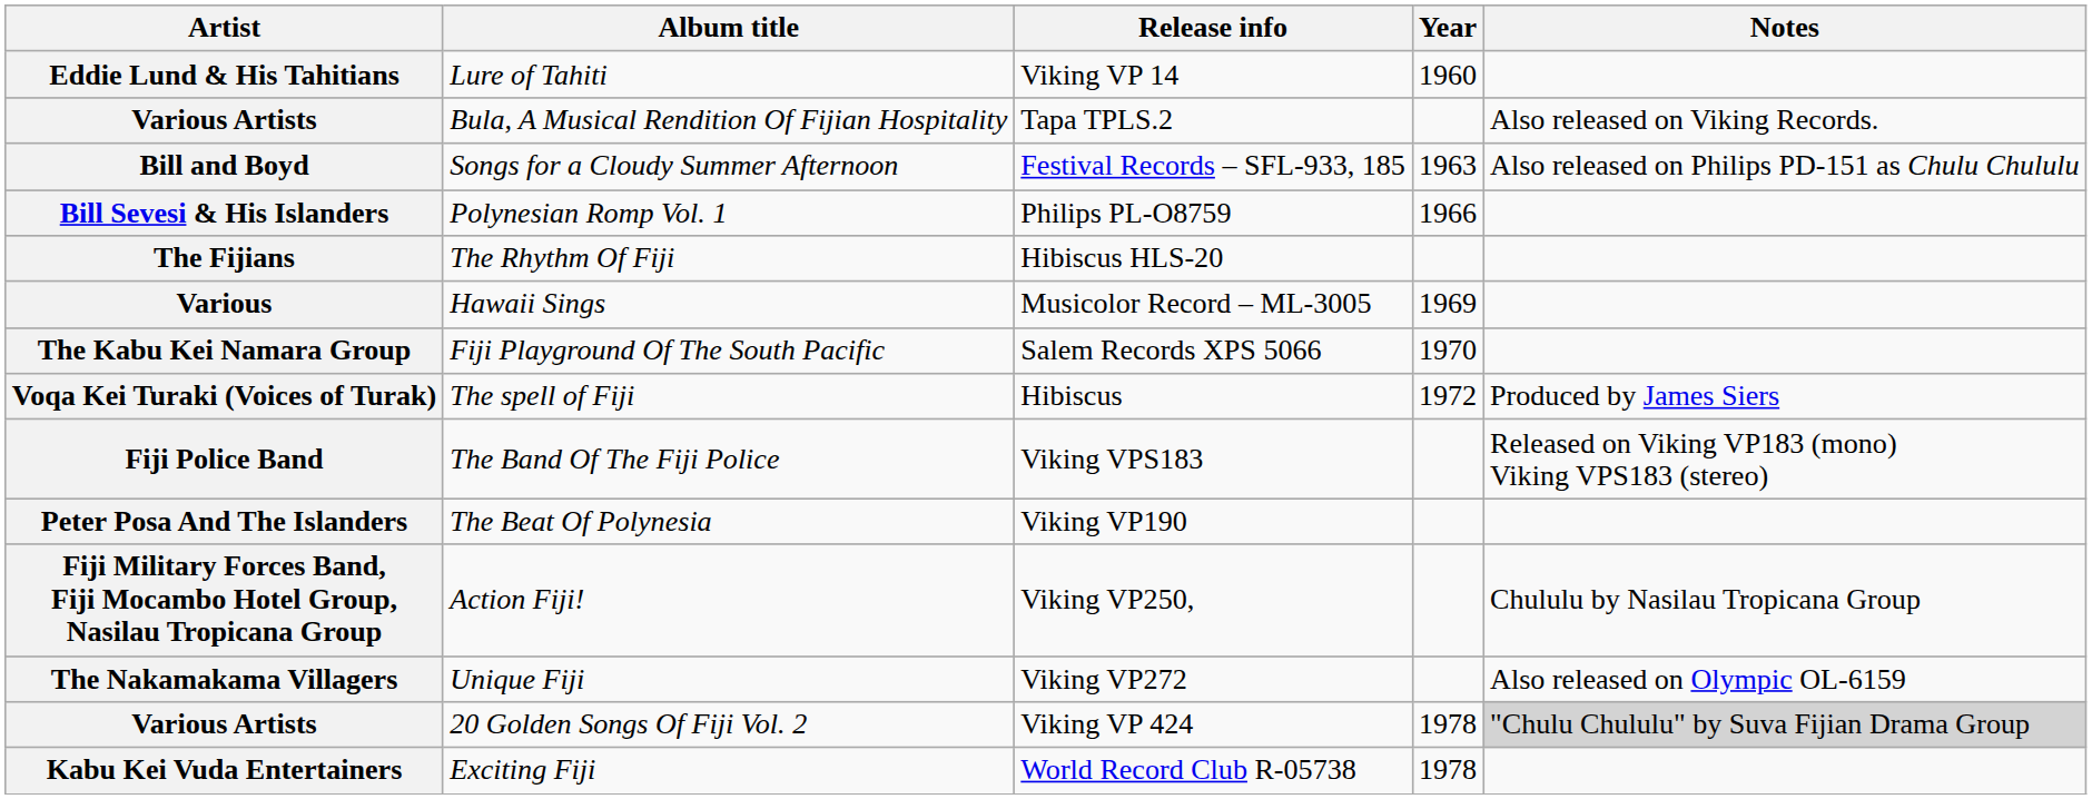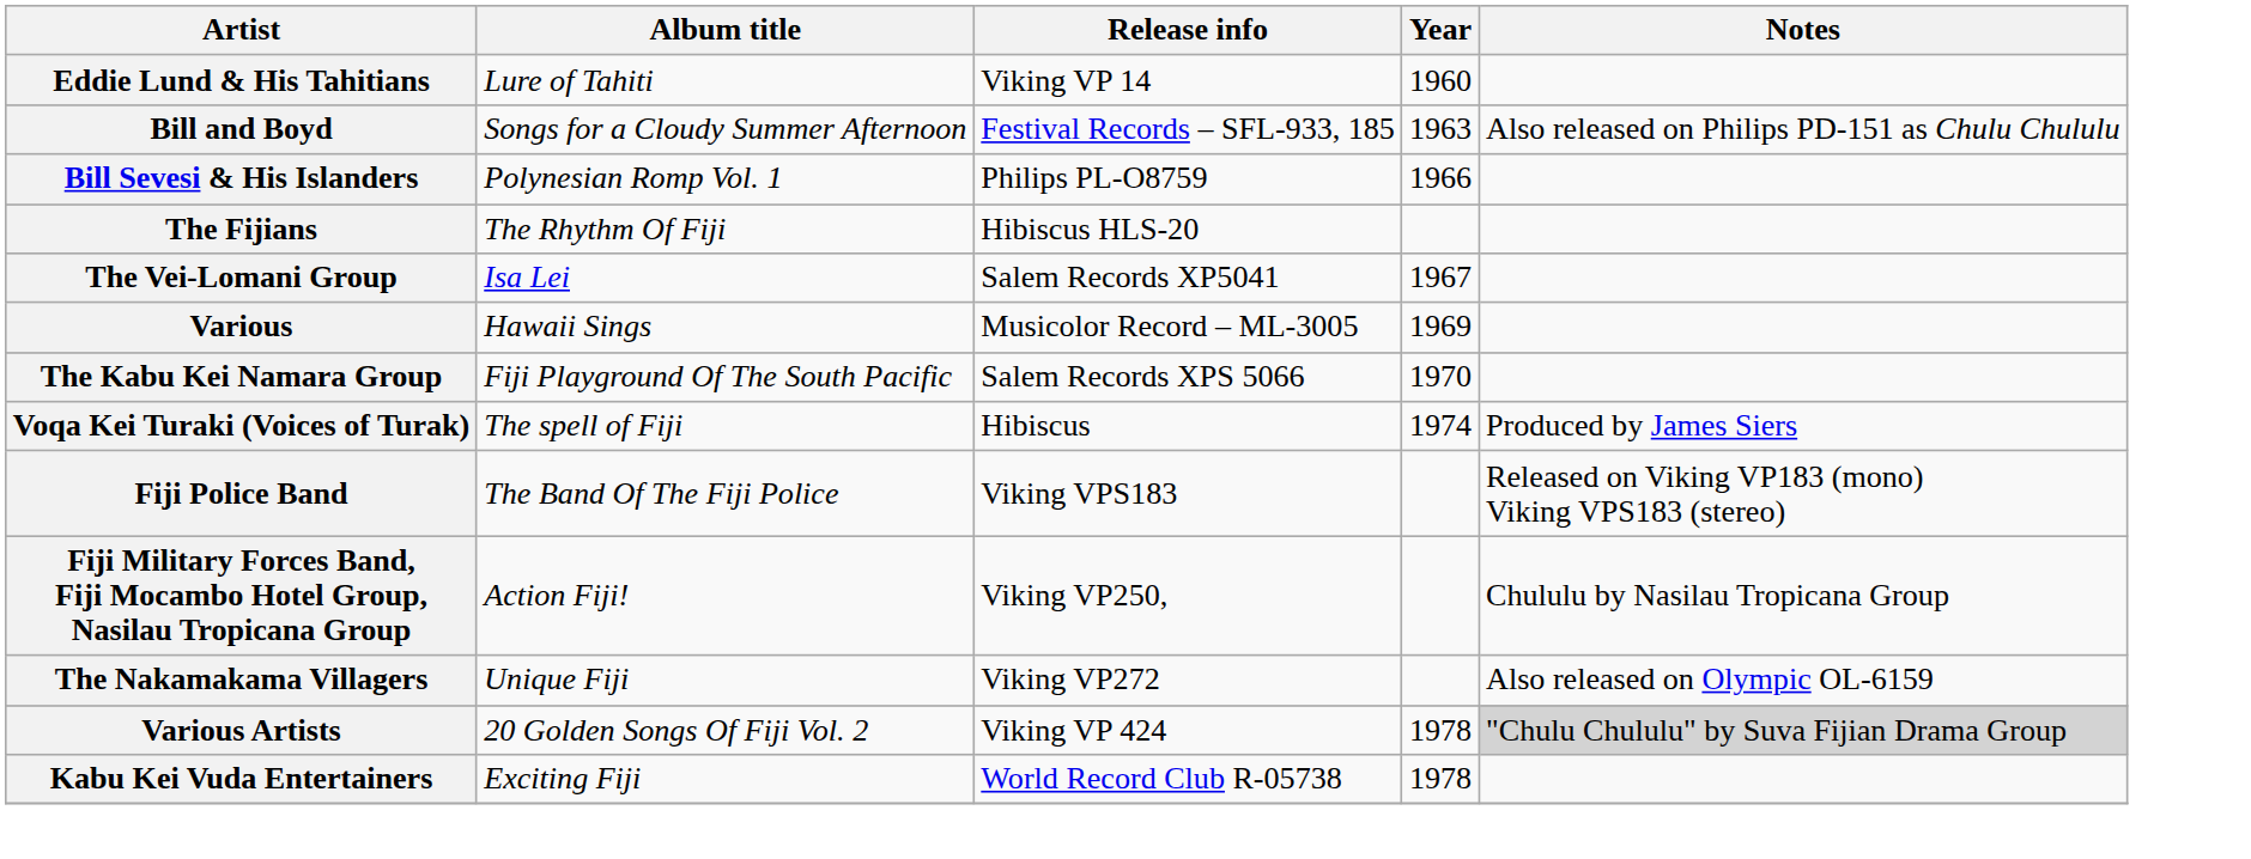 <table class="wikitable plainrowheaders sortable">
 <tr>
 <th scope="col">Artist</th>
 <th scope="col">Album title</th>
 <th scope="col">Release info</th>
 <th scope="col">Year</th>
 <th scope="col" class="unsortable">Notes</th>
 </tr>
 <tr>
 <th scope="row">Eddie Lund & His Tahitians</th>
 <td><em>Lure of Tahiti</em></td>
 <td>Viking VP 14</td>
 <td>1960</td>
 <td></td>
-</tr>
-<tr>
-<th scope="row">Various Artists</th>
-<td><em>Bula, A Musical Rendition Of Fijian Hospitality</em></td>
-<td>Tapa TPLS.2</td>
-<td></td>
-<td>Also released on Viking Records.</td>
 </tr>
 <tr>
 <th scope="row">Bill and Boyd</th>
 <td><em>Songs for a Cloudy Summer Afternoon</em></td>
 <td><a href='#'>Festival Records</a> – SFL-933, 185</td>
 <td>1963</td>
 <td>Also released on Philips PD-151 as <em>Chulu Chululu</em></td>
 </tr>
 <tr>
 <th scope="row"><a href='#'>Bill Sevesi</a> & His Islanders</th>
 <td><em>Polynesian Romp Vol. 1</em></td>
 <td>Philips PL-O8759</td>
 <td>1966</td>
 <td></td>
 </tr>
 <tr>
 <th scope="row">The Fijians</th>
 <td><em>The Rhythm Of Fiji</em></td>
 <td>Hibiscus HLS-20</td>
 <td></td>
 <td></td>
 </tr>
 <tr>
+<th scope="row">The Vei-Lomani Group</th>
+<td><em><a href='#'>Isa Lei</a></em></td>
+<td>Salem Records XP5041</td>
+<td>1967</td>
+<td></td>
+</tr>
+<tr>
 <th scope="row">Various</th>
 <td><em>Hawaii Sings</em></td>
 <td>Musicolor Record – ML-3005</td>
 <td>1969</td>
 <td></td>
 </tr>
 <tr>
 <th scope="row">The Kabu Kei Namara Group</th>
 <td><em>Fiji Playground Of The South Pacific</em></td>
 <td>Salem Records XPS 5066</td>
 <td>1970</td>
 <td></td>
 </tr>
 <tr>
 <th scope="row">Voqa Kei Turaki (Voices of Turak)</th>
 <td><em>The spell of Fiji</em></td>
 <td>Hibiscus</td>
-<td>1972</td>
+<td>1974</td>
 <td>Produced by <a href='#'>James Siers</a></td>
 </tr>
 <tr>
 <th scope="row">Fiji Police Band</th>
 <td><em>The Band Of The Fiji Police</em></td>
 <td>Viking VPS183</td>
 <td></td>
 <td>Released on Viking VP183 (mono)<br>Viking VPS183 (stereo)</td>
-</tr>
-<tr>
-<th scope="row">Peter Posa And The Islanders</th>
-<td><em>The Beat Of Polynesia</em></td>
-<td>Viking VP190</td>
-<td></td>
-<td></td>
 </tr>
 <tr>
 <th scope="row">Fiji Military Forces Band,<br>Fiji Mocambo Hotel Group,<br> Nasilau Tropicana Group</th>
 <td><em>Action Fiji!</em></td>
 <td>Viking VP250,</td>
 <td></td>
 <td>Chululu by Nasilau Tropicana Group</td>
 </tr>
 <tr>
 <th scope="row">The Nakamakama Villagers</th>
 <td><em>Unique Fiji</em></td>
 <td>Viking VP272</td>
 <td></td>
 <td>Also  released on <a href='#'>Olympic</a> OL-6159</td>
 </tr>
 <tr>
 <th scope="row">Various Artists</th>
 <td><em>20 Golden Songs Of Fiji Vol. 2</em></td>
 <td>Viking VP 424</td>
 <td>1978</td>
 <td style="background: lightgrey;">"Chulu Chululu" by Suva Fijian Drama Group</td>
 </tr>
 <tr>
 <th scope="row">Kabu Kei Vuda Entertainers</th>
 <td><em>Exciting Fiji</em></td>
 <td><a href='#'>World Record Club</a> R-05738</td>
 <td>1978</td>
 <td></td>
 </tr>
 <tr>
 </tr>
 </table>
